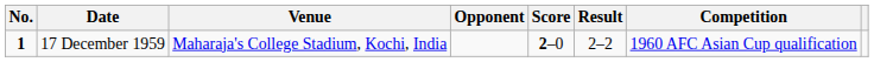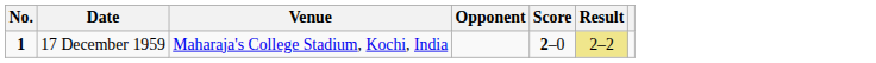 <table class="wikitable plainrowheaders sortable">
 <tr>
 <th scope="col">No.</th>
 <th scope="col">Date</th>
 <th scope="col">Venue</th>
 <th scope="col">Opponent</th>
 <th scope="col">Score</th>
 <th scope="col">Result</th>
-<th scope="col">Competition</th>
 <th scope="col" class="unsortable"></th>
 </tr>
 <tr>
 <td align="center"><strong>1</strong></td>
 <td>17 December 1959</td>
 <td><a href='#'>Maharaja's College Stadium</a>, <a href='#'>Kochi</a>, <a href='#'>India</a></td>
 <td></td>
 <td align="center"><strong>2</strong>–0</td>
-<td align="center">2–2</td>
-<td><a href='#'>1960 AFC Asian Cup qualification</a></td>
+<td align="center" style="background: khaki;">2–2</td>
 <td></td>
 </tr>
 </table>
